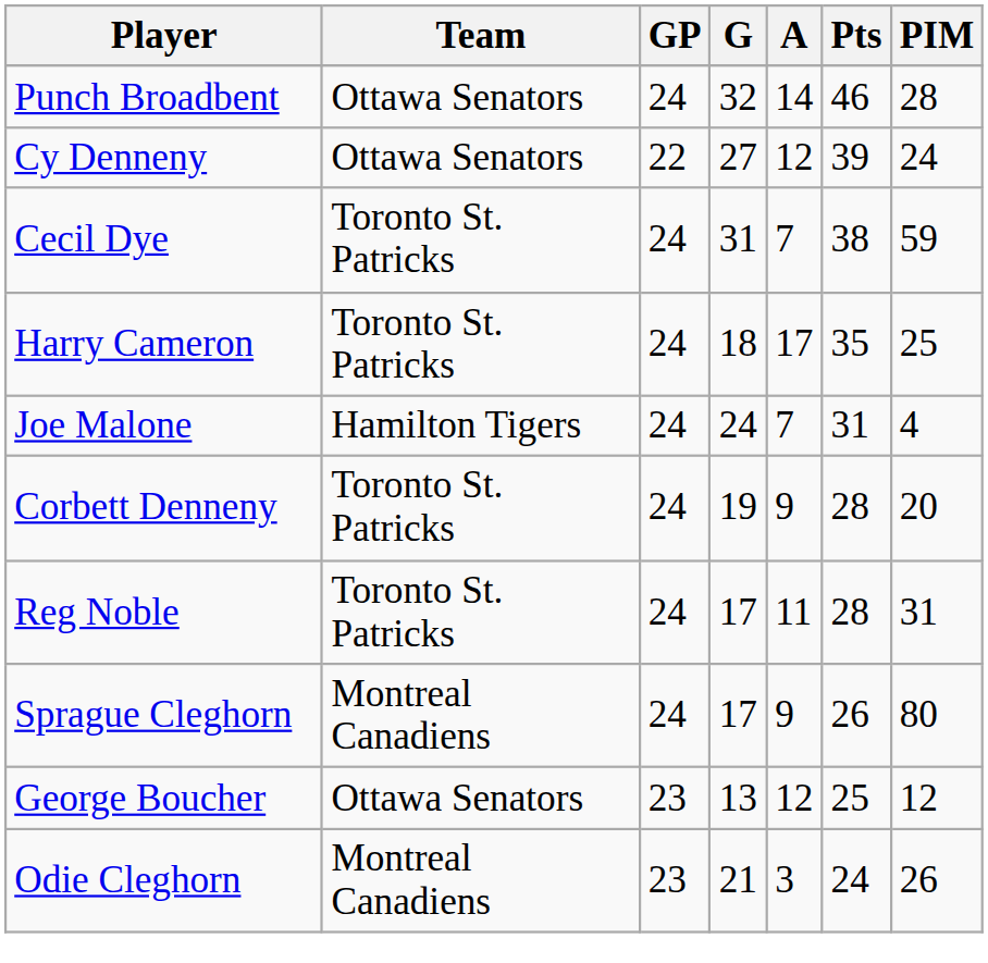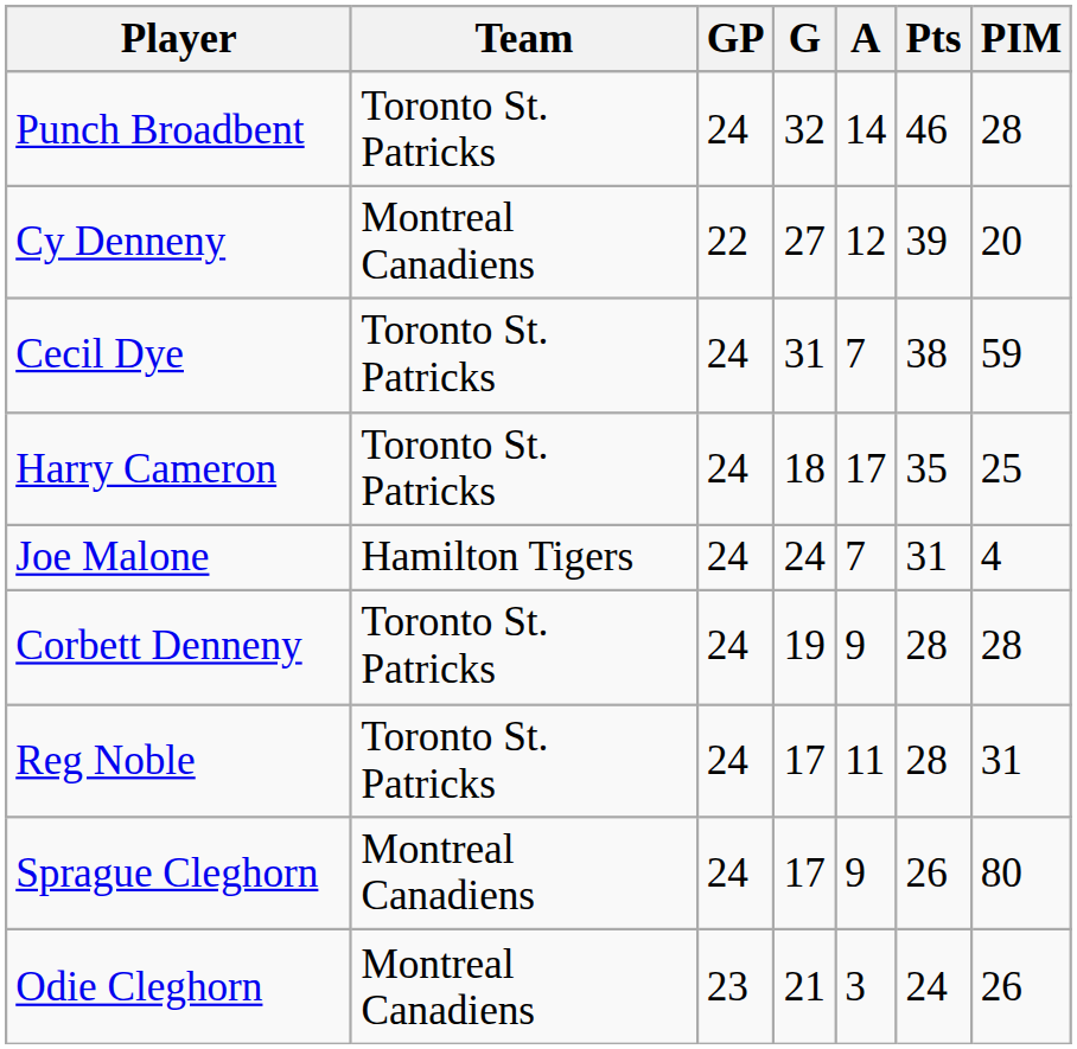 <table class="wikitable">
 <tr>
 <th bgcolor="#DDDDFF" width="125">Player</th>
 <th bgcolor="#DDDDFF" width="125">Team</th>
 <th bgcolor="#DDDDFF" width="5">GP</th>
 <th bgcolor="#DDDDFF" width="5">G</th>
 <th bgcolor="#DDDDFF" width="5">A</th>
 <th bgcolor="#DDDDFF" width="5">Pts</th>
 <th bgcolor="#DDDDFF" width="5">PIM</th>
 </tr>
 <tr>
 </tr>
 <tr>
 <td><a href='#'>Punch Broadbent</a></td>
-<td>Ottawa Senators</td>
+<td>Toronto St. Patricks</td>
 <td>24</td>
 <td>32</td>
 <td>14</td>
 <td>46</td>
 <td>28</td>
 </tr>
 <tr>
 <td><a href='#'>Cy Denneny</a></td>
-<td>Ottawa Senators</td>
+<td>Montreal Canadiens</td>
 <td>22</td>
 <td>27</td>
 <td>12</td>
 <td>39</td>
-<td>24</td>
+<td>20</td>
 </tr>
 <tr>
 <td><a href='#'>Cecil Dye</a></td>
 <td>Toronto St. Patricks</td>
 <td>24</td>
 <td>31</td>
 <td>7</td>
 <td>38</td>
 <td>59</td>
 </tr>
 <tr>
 <td><a href='#'>Harry Cameron</a></td>
 <td>Toronto St. Patricks</td>
 <td>24</td>
 <td>18</td>
 <td>17</td>
 <td>35</td>
 <td>25</td>
 </tr>
 <tr>
 <td><a href='#'>Joe Malone</a></td>
 <td>Hamilton Tigers</td>
 <td>24</td>
 <td>24</td>
 <td>7</td>
 <td>31</td>
 <td>4</td>
 </tr>
 <tr>
 <td><a href='#'>Corbett Denneny</a></td>
 <td>Toronto St. Patricks</td>
 <td>24</td>
 <td>19</td>
 <td>9</td>
 <td>28</td>
-<td>20</td>
+<td>28</td>
 </tr>
 <tr>
 <td><a href='#'>Reg Noble</a></td>
 <td>Toronto St. Patricks</td>
 <td>24</td>
 <td>17</td>
 <td>11</td>
 <td>28</td>
 <td>31</td>
 </tr>
 <tr>
 <td><a href='#'>Sprague Cleghorn</a></td>
 <td>Montreal Canadiens</td>
 <td>24</td>
 <td>17</td>
 <td>9</td>
 <td>26</td>
 <td>80</td>
 </tr>
 <tr>
-<td><a href='#'>George Boucher</a></td>
-<td>Ottawa Senators</td>
-<td>23</td>
-<td>13</td>
-<td>12</td>
-<td>25</td>
-<td>12</td>
-</tr>
-<tr>
 <td><a href='#'>Odie Cleghorn</a></td>
 <td>Montreal Canadiens</td>
 <td>23</td>
 <td>21</td>
 <td>3</td>
 <td>24</td>
 <td>26</td>
 </tr>
 </table>
